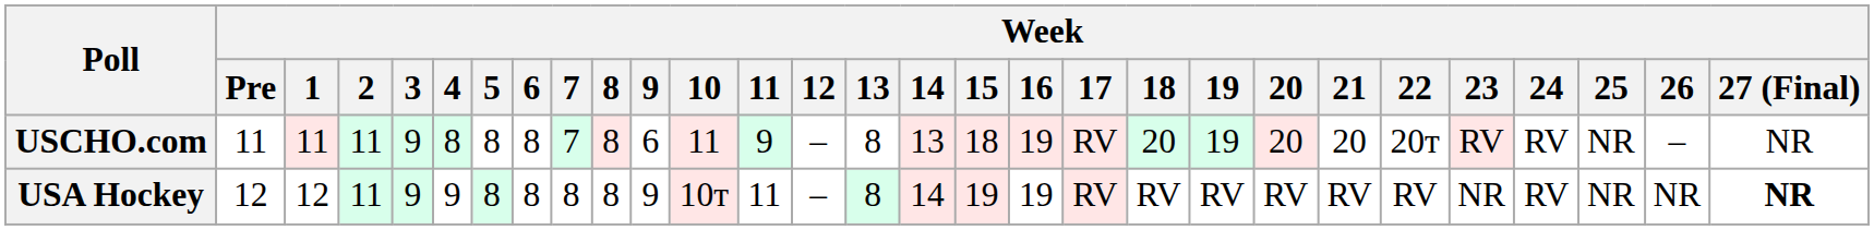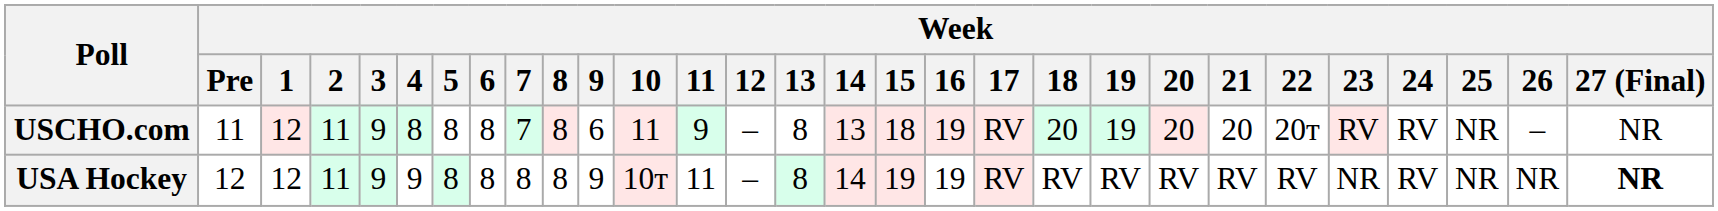 <table class="wikitable" style="white-space:nowrap;">
 <tr>
 <th scope="col" width="100" rowspan="2">Poll</th>
 <th colspan="28">Week</th>
 </tr>
 <tr>
 <th scope="col" width="30">Pre</th>
 <th scope="col" width="30">1</th>
 <th scope="col" width="30">2</th>
 <th scope="col" width="30">3</th>
 <th scope="col" width="30">4</th>
 <th scope="col" width="30">5</th>
 <th scope="col" width="30">6</th>
 <th scope="col" width="30">7</th>
 <th scope="col" width="30">8</th>
 <th scope="col" width="30">9</th>
 <th scope="col" width="30">10</th>
 <th scope="col" width="30">11</th>
 <th scope="col" width="30">12</th>
 <th scope="col" width="30">13</th>
 <th scope="col" width="30">14</th>
 <th scope="col" width="30">15</th>
 <th scope="col" width="30">16</th>
 <th scope="col" width="30">17</th>
 <th scope="col" width="30">18</th>
 <th scope="col" width="30">19</th>
 <th scope="col" width="30">20</th>
 <th scope="col" width="30">21</th>
 <th scope="col" width="30">22</th>
 <th scope="col" width="30">23</th>
 <th scope="col" width="30">24</th>
 <th scope="col" width="30">25</th>
 <th scope="col" width="30">26</th>
 <th scope="col" width="30">27 (Final)</th>
 </tr>
 <tr style="text-align:center;">
 <th>USCHO.com</th>
 <td bgcolor=FFFFFF>11</td>
-<td bgcolor=FFE6E6>11</td>
+<td bgcolor=FFE6E6>12</td>
 <td bgcolor=D8FFEB>11</td>
 <td bgcolor=D8FFEB>9</td>
 <td bgcolor=D8FFEB>8</td>
 <td bgcolor=FFFFFF>8</td>
 <td bgcolor=FFFFFF>8</td>
 <td bgcolor=D8FFEB>7</td>
 <td bgcolor=FFE6E6>8</td>
 <td bgcolor=FFFFFF>6</td>
 <td bgcolor=FFE6E6>11</td>
 <td bgcolor=D8FFEB>9</td>
 <td bgcolor=FFFFFF>–</td>
 <td bgcolor=FFFFFF>8</td>
 <td bgcolor=FFE6E6>13</td>
 <td bgcolor=FFE6E6>18</td>
 <td bgcolor=FFE6E6>19</td>
 <td bgcolor=FFE6E6>RV</td>
 <td bgcolor=D8FFEB>20</td>
 <td bgcolor=D8FFEB>19</td>
 <td bgcolor=FFE6E6>20</td>
 <td bgcolor=FFFFFF>20</td>
 <td bgcolor=FFFFFF>20т</td>
 <td bgcolor=FFE6E6>RV</td>
 <td bgcolor=FFFFFF>RV</td>
 <td bgcolor=FFFFFF>NR</td>
 <td bgcolor=FFFFFF>–</td>
 <td bgcolor=FFFFFF>NR</td>
 </tr>
 <tr style="text-align:center;">
 <th>USA Hockey</th>
 <td bgcolor=FFFFFF>12</td>
 <td bgcolor=FFFFFF>12</td>
 <td bgcolor=D8FFEB>11</td>
 <td bgcolor=D8FFEB>9</td>
 <td bgcolor=FFFFFF>9</td>
 <td bgcolor=D8FFEB>8</td>
 <td bgcolor=FFFFFF>8</td>
 <td bgcolor=FFFFFF>8</td>
 <td bgcolor=FFFFFF>8</td>
 <td bgcolor=FFFFFF>9</td>
 <td bgcolor=FFE6E6>10т</td>
 <td bgcolor=FFFFFF>11</td>
 <td bgcolor=FFFFFF>–</td>
 <td bgcolor=D8FFEB>8</td>
 <td bgcolor=FFE6E6>14</td>
 <td bgcolor=FFE6E6>19</td>
 <td bgcolor=FFFFFF>19</td>
 <td bgcolor=FFE6E6>RV</td>
 <td bgcolor=FFFFFF>RV</td>
 <td bgcolor=FFFFFF>RV</td>
 <td bgcolor=FFFFFF>RV</td>
 <td bgcolor=FFFFFF>RV</td>
 <td bgcolor=FFFFFF>RV</td>
 <td bgcolor=FFFFFF>NR</td>
 <td bgcolor=FFFFFF>RV</td>
 <td bgcolor=FFFFFF>NR</td>
 <td bgcolor=FFFFFF>NR</td>
 <td bgcolor=FFFFFF><strong>NR</strong></td>
 </tr>
 </table>
